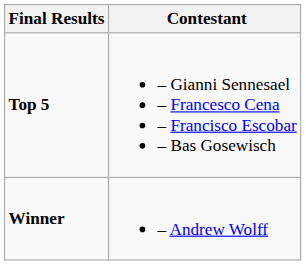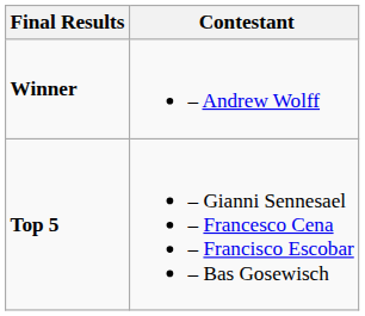 <table class="wikitable sortable" style="font-size:95%;">
 <tr>
 <th>Final Results</th>
 <th> Contestant</th>
 </tr>
 <tr>
+<td><strong>Winner</strong></td>
+<td><br><ul><li><strong></strong> – <a href='#'>Andrew Wolff</a></li></ul></td>
+</tr>
+<tr>
 <td><strong>Top 5</strong></td>
 <td><br><ul><li><strong></strong> – Gianni Sennesael</li><li><strong></strong> – <a href='#'>Francesco Cena</a></li><li><strong></strong> – <a href='#'>Francisco Escobar</a></li><li><strong></strong> – Bas Gosewisch</li></ul></td>
 </tr>
-<tr>
-<td><strong>Winner</strong></td>
-<td><br><ul><li><strong></strong> – <a href='#'>Andrew Wolff</a></li></ul></td>
-</tr>
 </table>
